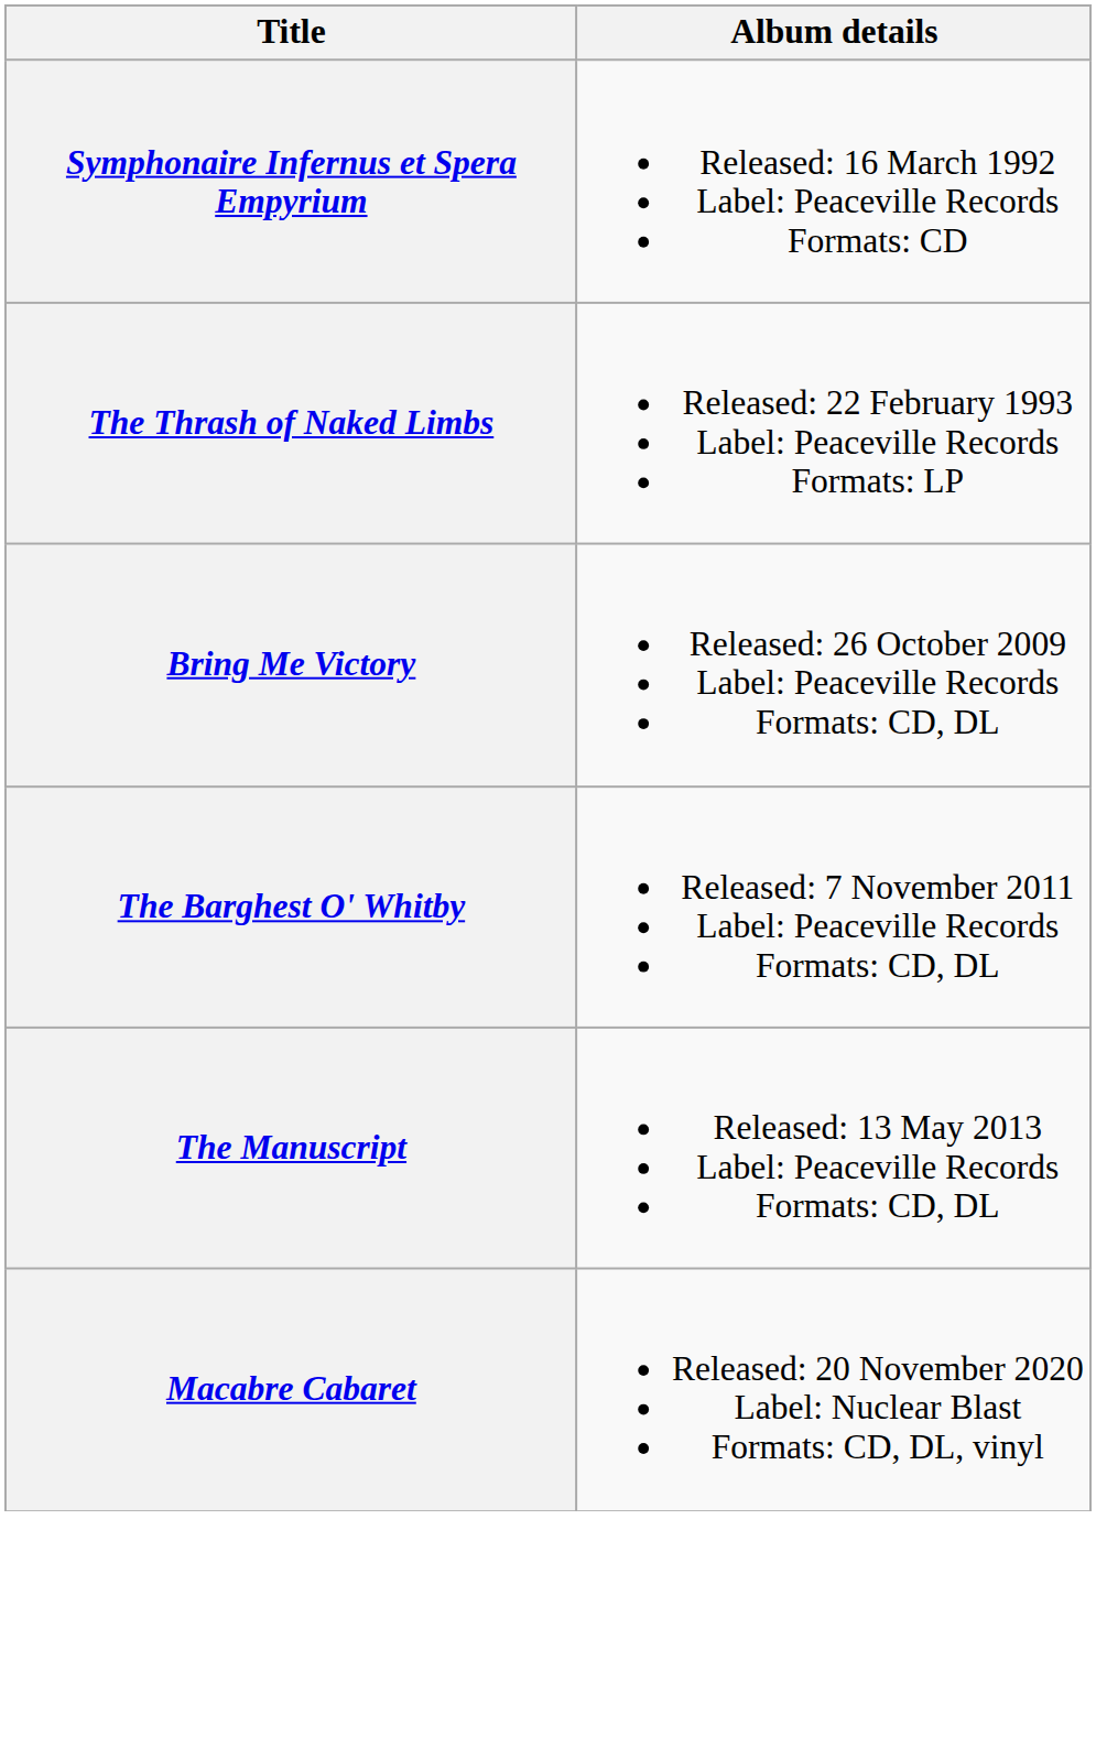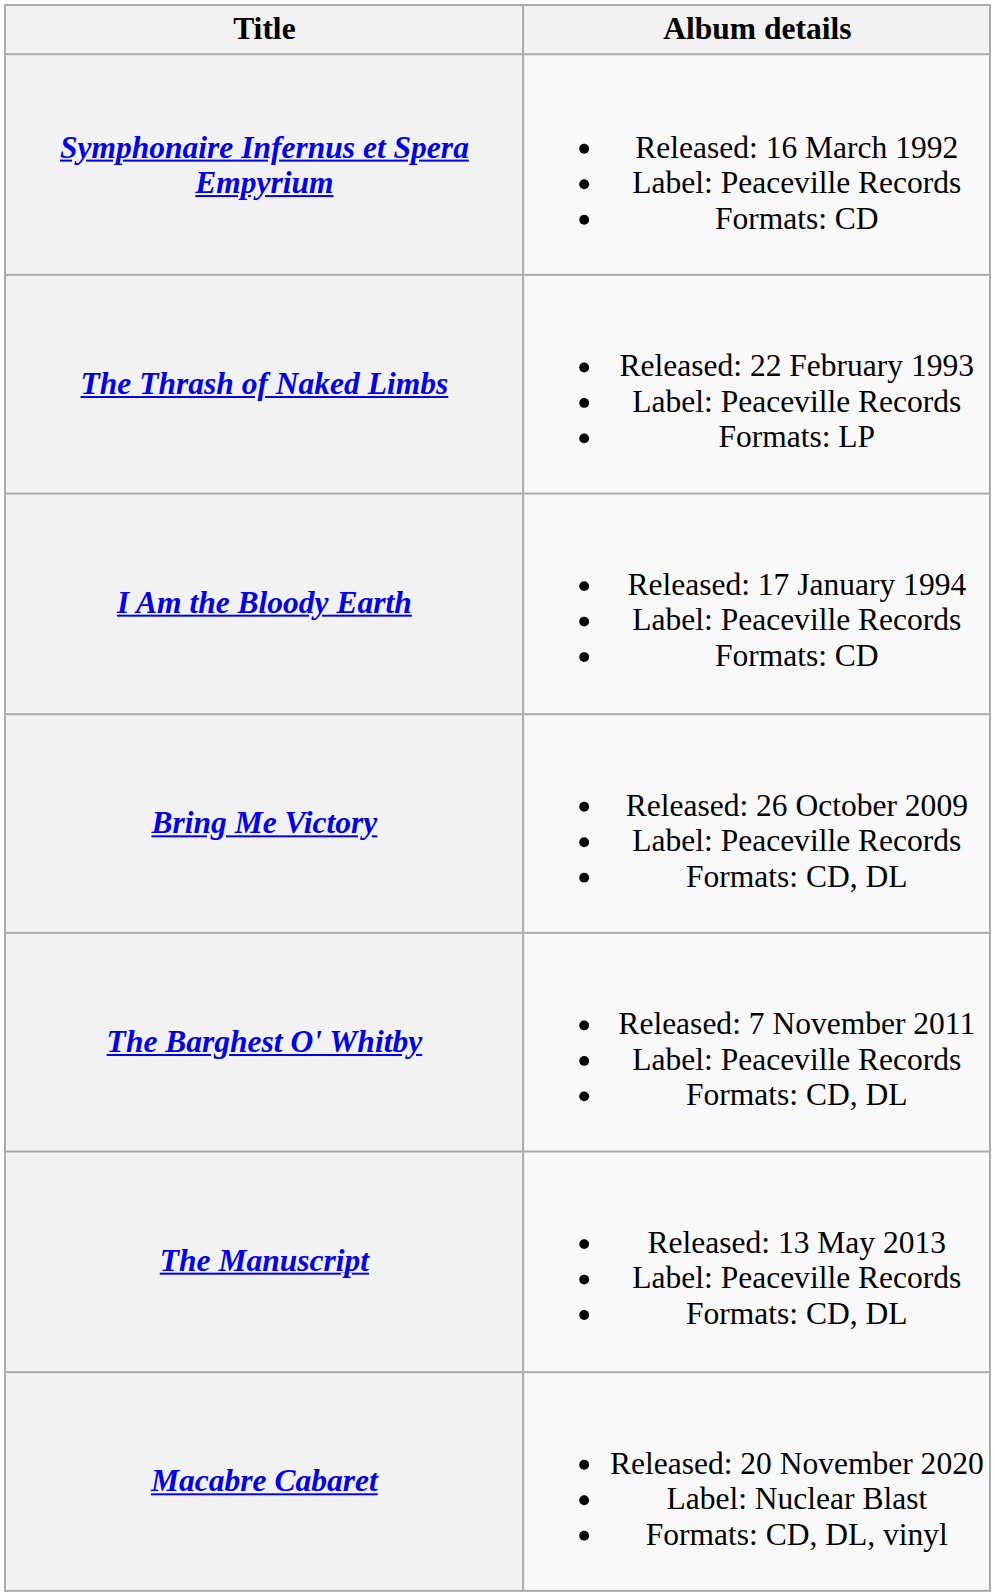 <table class="wikitable plainrowheaders" style="text-align:center;">
 <tr>
 <th scope="col" style="width:16em;">Title</th>
 <th scope="col">Album details</th>
 </tr>
 <tr>
 <th scope="row"><em><a href='#'>Symphonaire Infernus et Spera Empyrium</a></em></th>
 <td><br><ul><li>Released: 16 March 1992</li><li>Label: Peaceville Records</li><li>Formats: CD</li></ul></td>
 </tr>
 <tr>
 <th scope="row"><em><a href='#'>The Thrash of Naked Limbs</a></em></th>
 <td><br><ul><li>Released: 22 February 1993</li><li>Label: Peaceville Records</li><li>Formats: LP</li></ul></td>
+</tr>
+<tr>
+<th scope="row"><em><a href='#'>I Am the Bloody Earth</a></em></th>
+<td><br><ul><li>Released: 17 January 1994</li><li>Label: Peaceville Records</li><li>Formats: CD</li></ul></td>
 </tr>
 <tr>
 <th scope="row"><em><a href='#'>Bring Me Victory</a></em></th>
 <td><br><ul><li>Released: 26 October 2009</li><li>Label: Peaceville Records</li><li>Formats: CD, DL</li></ul></td>
 </tr>
 <tr>
 <th scope="row"><em><a href='#'>The Barghest O' Whitby</a></em></th>
 <td><br><ul><li>Released: 7 November 2011</li><li>Label: Peaceville Records</li><li>Formats: CD, DL</li></ul></td>
 </tr>
 <tr>
 <th scope="row"><em><a href='#'>The Manuscript</a></em></th>
 <td><br><ul><li>Released: 13 May 2013</li><li>Label: Peaceville Records</li><li>Formats: CD, DL</li></ul></td>
 </tr>
 <tr>
 <th scope="row"><em><a href='#'>Macabre Cabaret</a></em></th>
 <td><br><ul><li>Released: 20 November 2020</li><li>Label: Nuclear Blast</li><li>Formats: CD, DL, vinyl</li></ul></td>
 </tr>
 </table>
